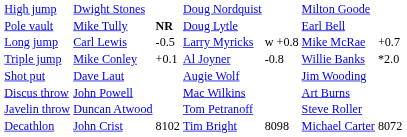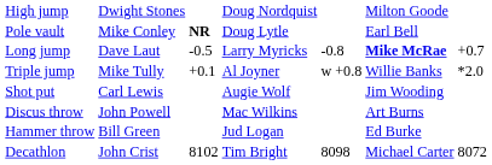 <table>
 <tr>
 <td><a href='#'>High jump</a></td>
 <td><a href='#'>Dwight Stones</a></td>
 <td></td>
 <td><a href='#'>Doug Nordquist</a></td>
 <td></td>
 <td><a href='#'>Milton Goode</a></td>
 <td></td>
 </tr>
 <tr>
 <td><a href='#'>Pole vault</a></td>
-<td><a href='#'>Mike Tully</a></td>
+<td><a href='#'>Mike Conley</a></td>
 <td> <strong>NR</strong></td>
 <td><a href='#'>Doug Lytle</a></td>
 <td></td>
 <td><a href='#'>Earl Bell</a></td>
 <td></td>
 </tr>
 <tr>
 <td><a href='#'>Long jump</a></td>
-<td><a href='#'>Carl Lewis</a></td>
+<td><a href='#'>Dave Laut</a></td>
 <td> -0.5</td>
 <td><a href='#'>Larry Myricks</a></td>
-<td>w +0.8</td>
-<td><a href='#'>Mike McRae</a></td>
+<td> -0.8</td>
+<td><strong><a href='#'>Mike McRae</a></strong></td>
 <td> +0.7</td>
 </tr>
 <tr>
 <td><a href='#'>Triple jump</a></td>
-<td><a href='#'>Mike Conley</a></td>
+<td><a href='#'>Mike Tully</a></td>
 <td> +0.1</td>
 <td><a href='#'>Al Joyner</a></td>
-<td> -0.8</td>
+<td>w +0.8</td>
 <td><a href='#'>Willie Banks</a></td>
 <td> *2.0</td>
 </tr>
 <tr>
 <td><a href='#'>Shot put</a></td>
-<td><a href='#'>Dave Laut</a></td>
+<td><a href='#'>Carl Lewis</a></td>
 <td></td>
 <td><a href='#'>Augie Wolf</a></td>
 <td></td>
 <td><a href='#'>Jim Wooding</a></td>
 <td></td>
 </tr>
 <tr>
 <td><a href='#'>Discus throw</a></td>
 <td><a href='#'>John Powell</a></td>
 <td></td>
 <td><a href='#'>Mac Wilkins</a></td>
 <td></td>
 <td><a href='#'>Art Burns</a></td>
 <td></td>
 </tr>
 <tr>
-<td><a href='#'>Javelin throw</a></td>
-<td><a href='#'>Duncan Atwood</a></td>
+<td><a href='#'>Hammer throw</a></td>
+<td><a href='#'>Bill Green</a></td>
 <td></td>
-<td><a href='#'>Tom Petranoff</a></td>
+<td><a href='#'>Jud Logan</a></td>
 <td></td>
-<td><a href='#'>Steve Roller</a></td>
+<td><a href='#'>Ed Burke</a></td>
 <td></td>
 </tr>
 <tr>
 <td><a href='#'>Decathlon</a></td>
 <td><a href='#'>John Crist</a></td>
 <td>8102</td>
 <td><a href='#'>Tim Bright</a></td>
 <td>8098</td>
 <td><a href='#'>Michael Carter</a></td>
 <td>8072</td>
 </tr>
 </table>
